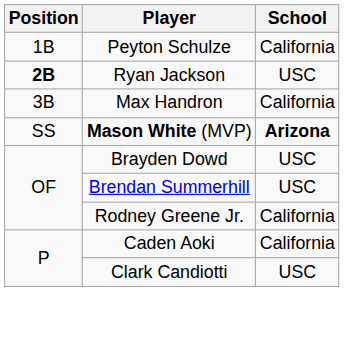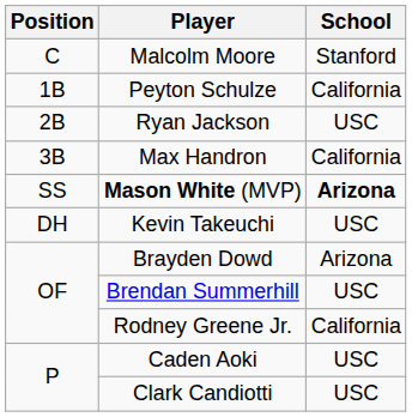 <table class="wikitable" style=text-align:center>
 <tr>
 <th>Position</th>
 <th>Player</th>
 <th>School</th>
 </tr>
 <tr>
+<td>C</td>
+<td>Malcolm Moore</td>
+<td style=>Stanford</td>
+</tr>
+<tr>
 <td>1B</td>
 <td>Peyton Schulze</td>
 <td style=>California</td>
 </tr>
 <tr>
-<td><strong>2B</strong></td>
+<td>2B</td>
 <td>Ryan Jackson</td>
 <td style=>USC</td>
 </tr>
 <tr>
 <td>3B</td>
 <td>Max Handron</td>
 <td style=>California</td>
 </tr>
 <tr>
 <td>SS</td>
 <td><strong>Mason White</strong> (MVP)</td>
 <td style=><strong>Arizona</strong></td>
 </tr>
 <tr>
+<td>DH</td>
+<td>Kevin Takeuchi</td>
+<td style=>USC</td>
+</tr>
+<tr>
 <td rowspan="3">OF</td>
 <td>Brayden Dowd</td>
-<td style=>USC</td>
+<td style=>Arizona</td>
 </tr>
 <tr>
 <td><a href='#'>Brendan Summerhill</a></td>
 <td style=>USC</td>
 </tr>
 <tr>
 <td>Rodney Greene Jr.</td>
 <td style=>California</td>
 </tr>
 <tr>
 <td rowspan="2">P</td>
 <td>Caden Aoki</td>
-<td style=>California</td>
+<td style=>USC</td>
 </tr>
 <tr>
 <td>Clark Candiotti</td>
 <td style=>USC</td>
 </tr>
 </table>
